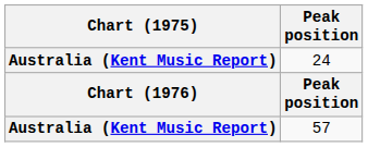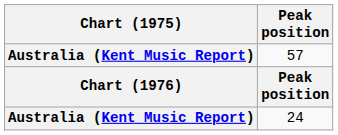 <table class="wikitable sortable plainrowheaders" style="text-align:center">
 <tr>
 <th>Chart (1975)</th>
 <th>Peak<br>position</th>
 </tr>
 <tr>
 <th scope="row">Australia (<a href='#'>Kent Music Report</a>)</th>
-<td>24</td>
+<td>57</td>
 </tr>
 <tr>
 <th>Chart (1976)</th>
 <th>Peak<br>position</th>
 </tr>
 <tr>
 <th scope="row">Australia (<a href='#'>Kent Music Report</a>)</th>
-<td>57</td>
+<td>24</td>
 </tr>
 </table>
